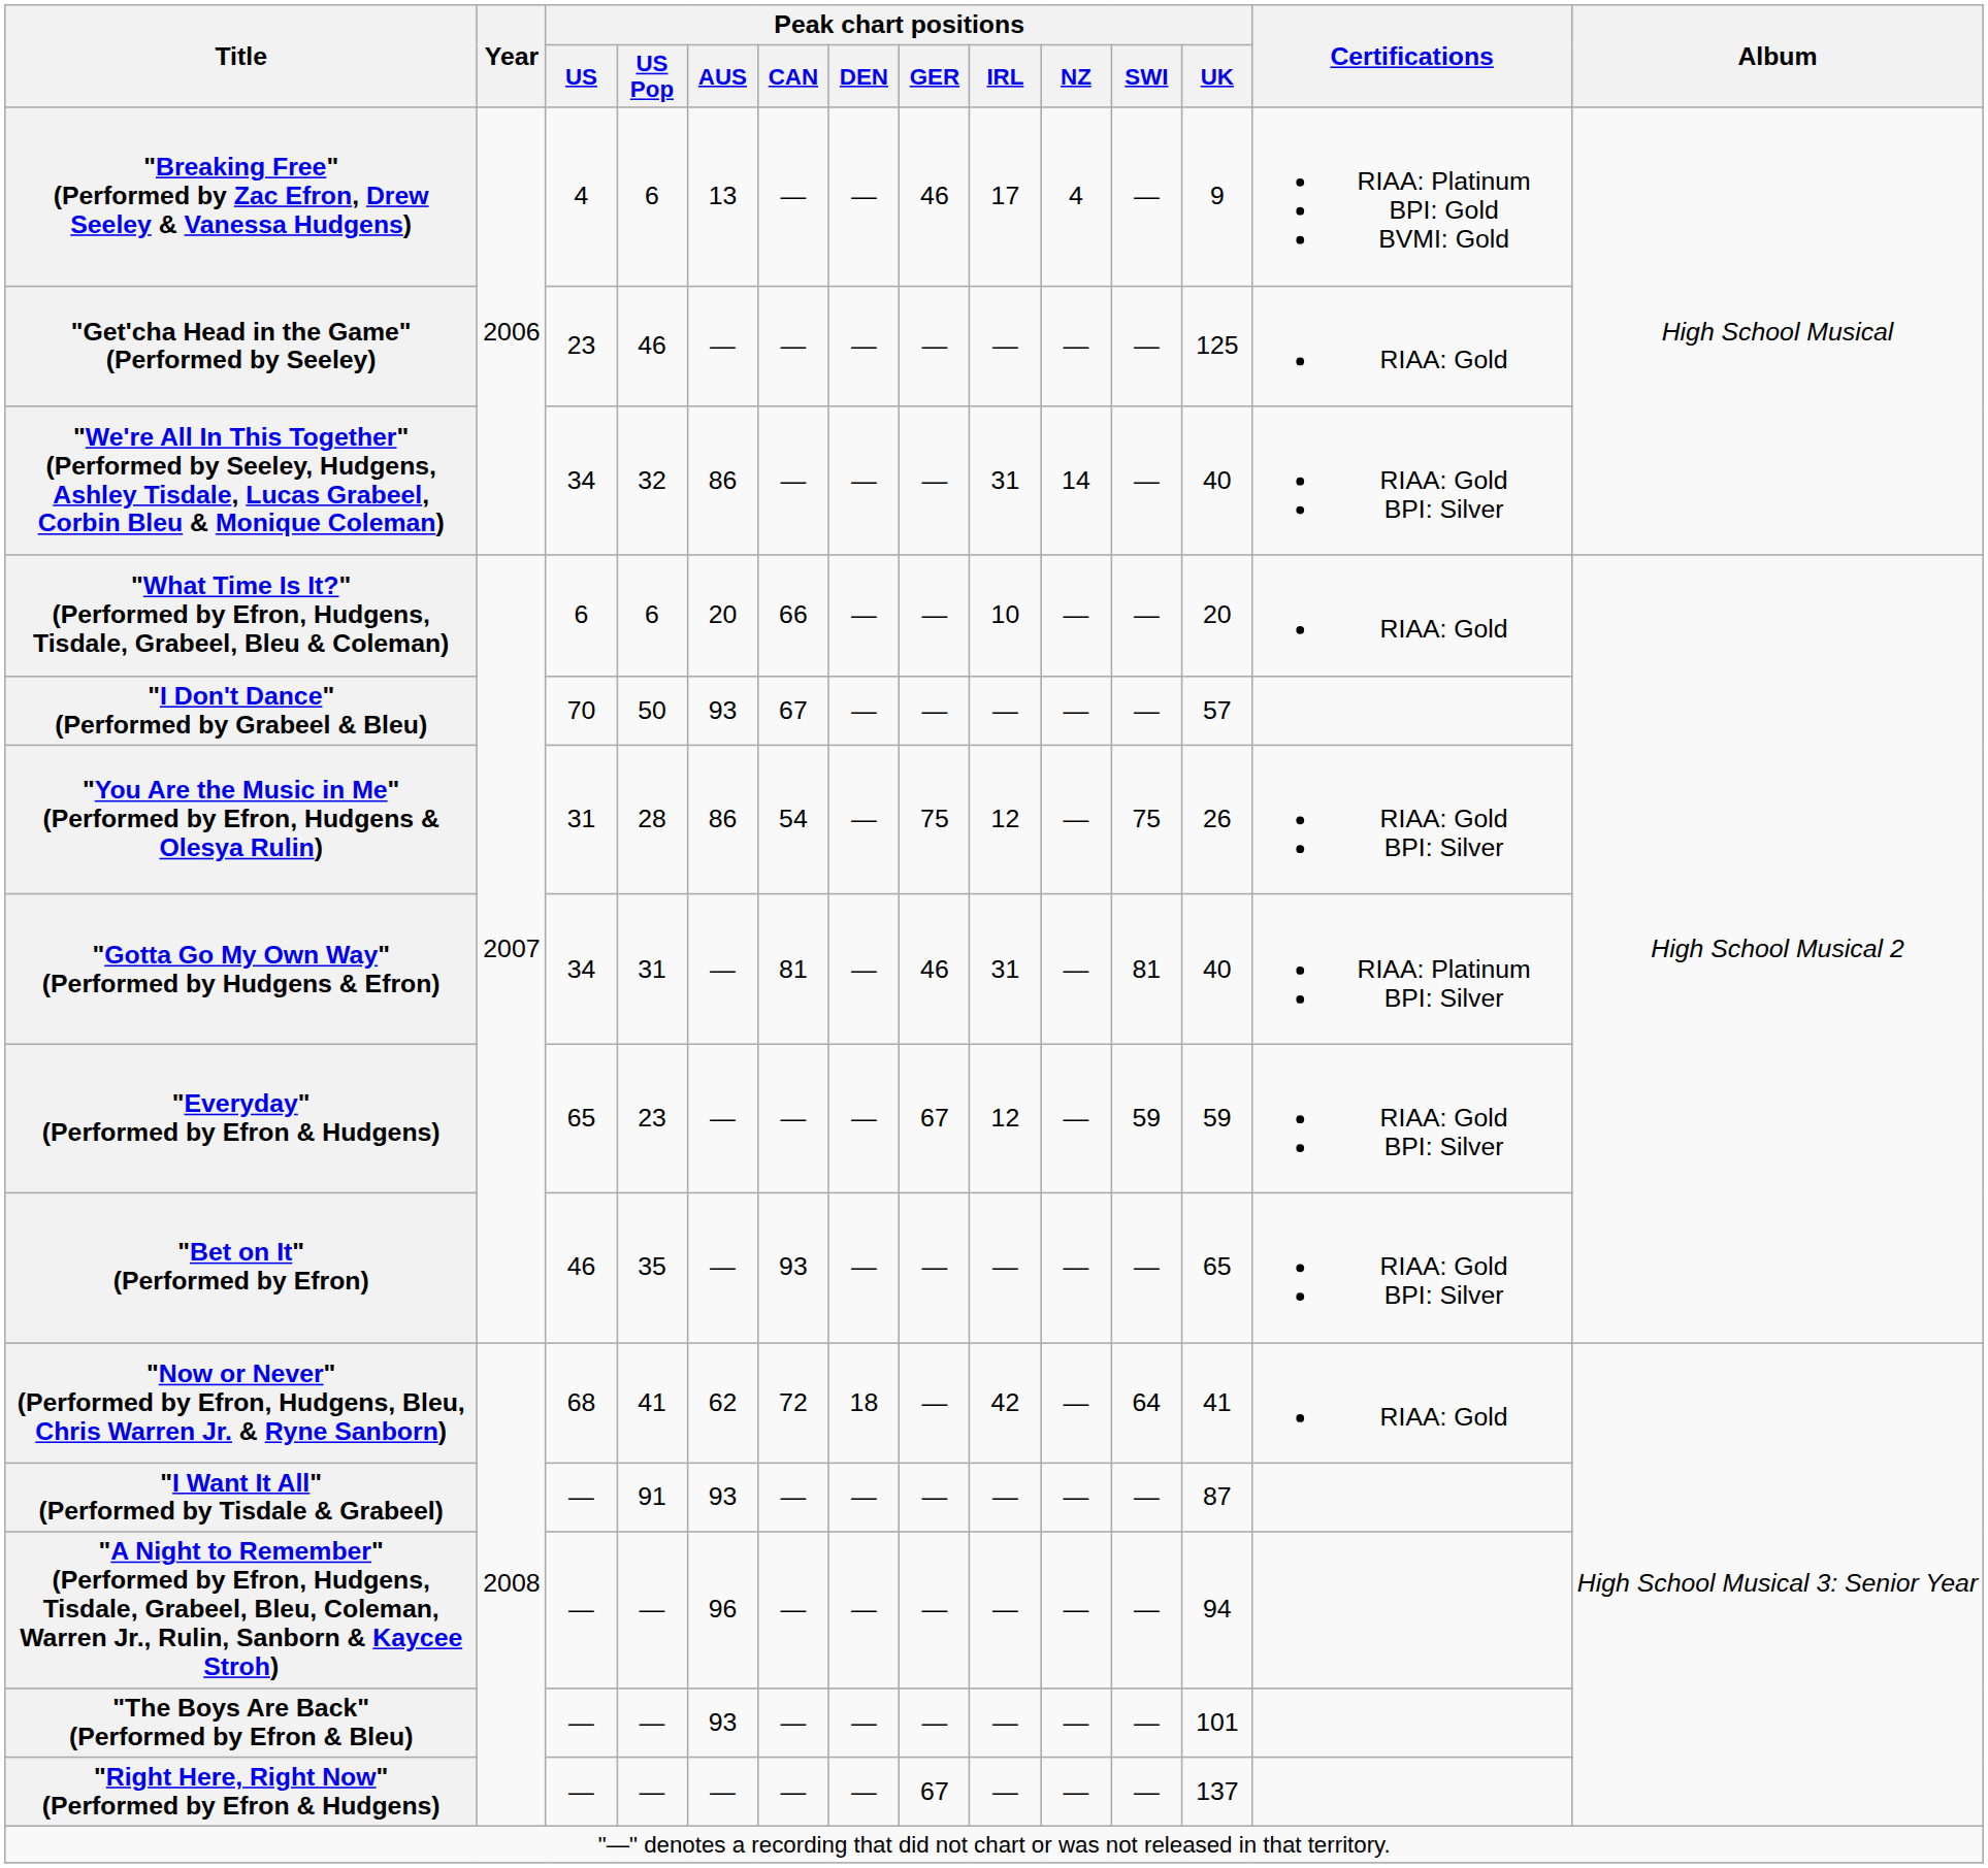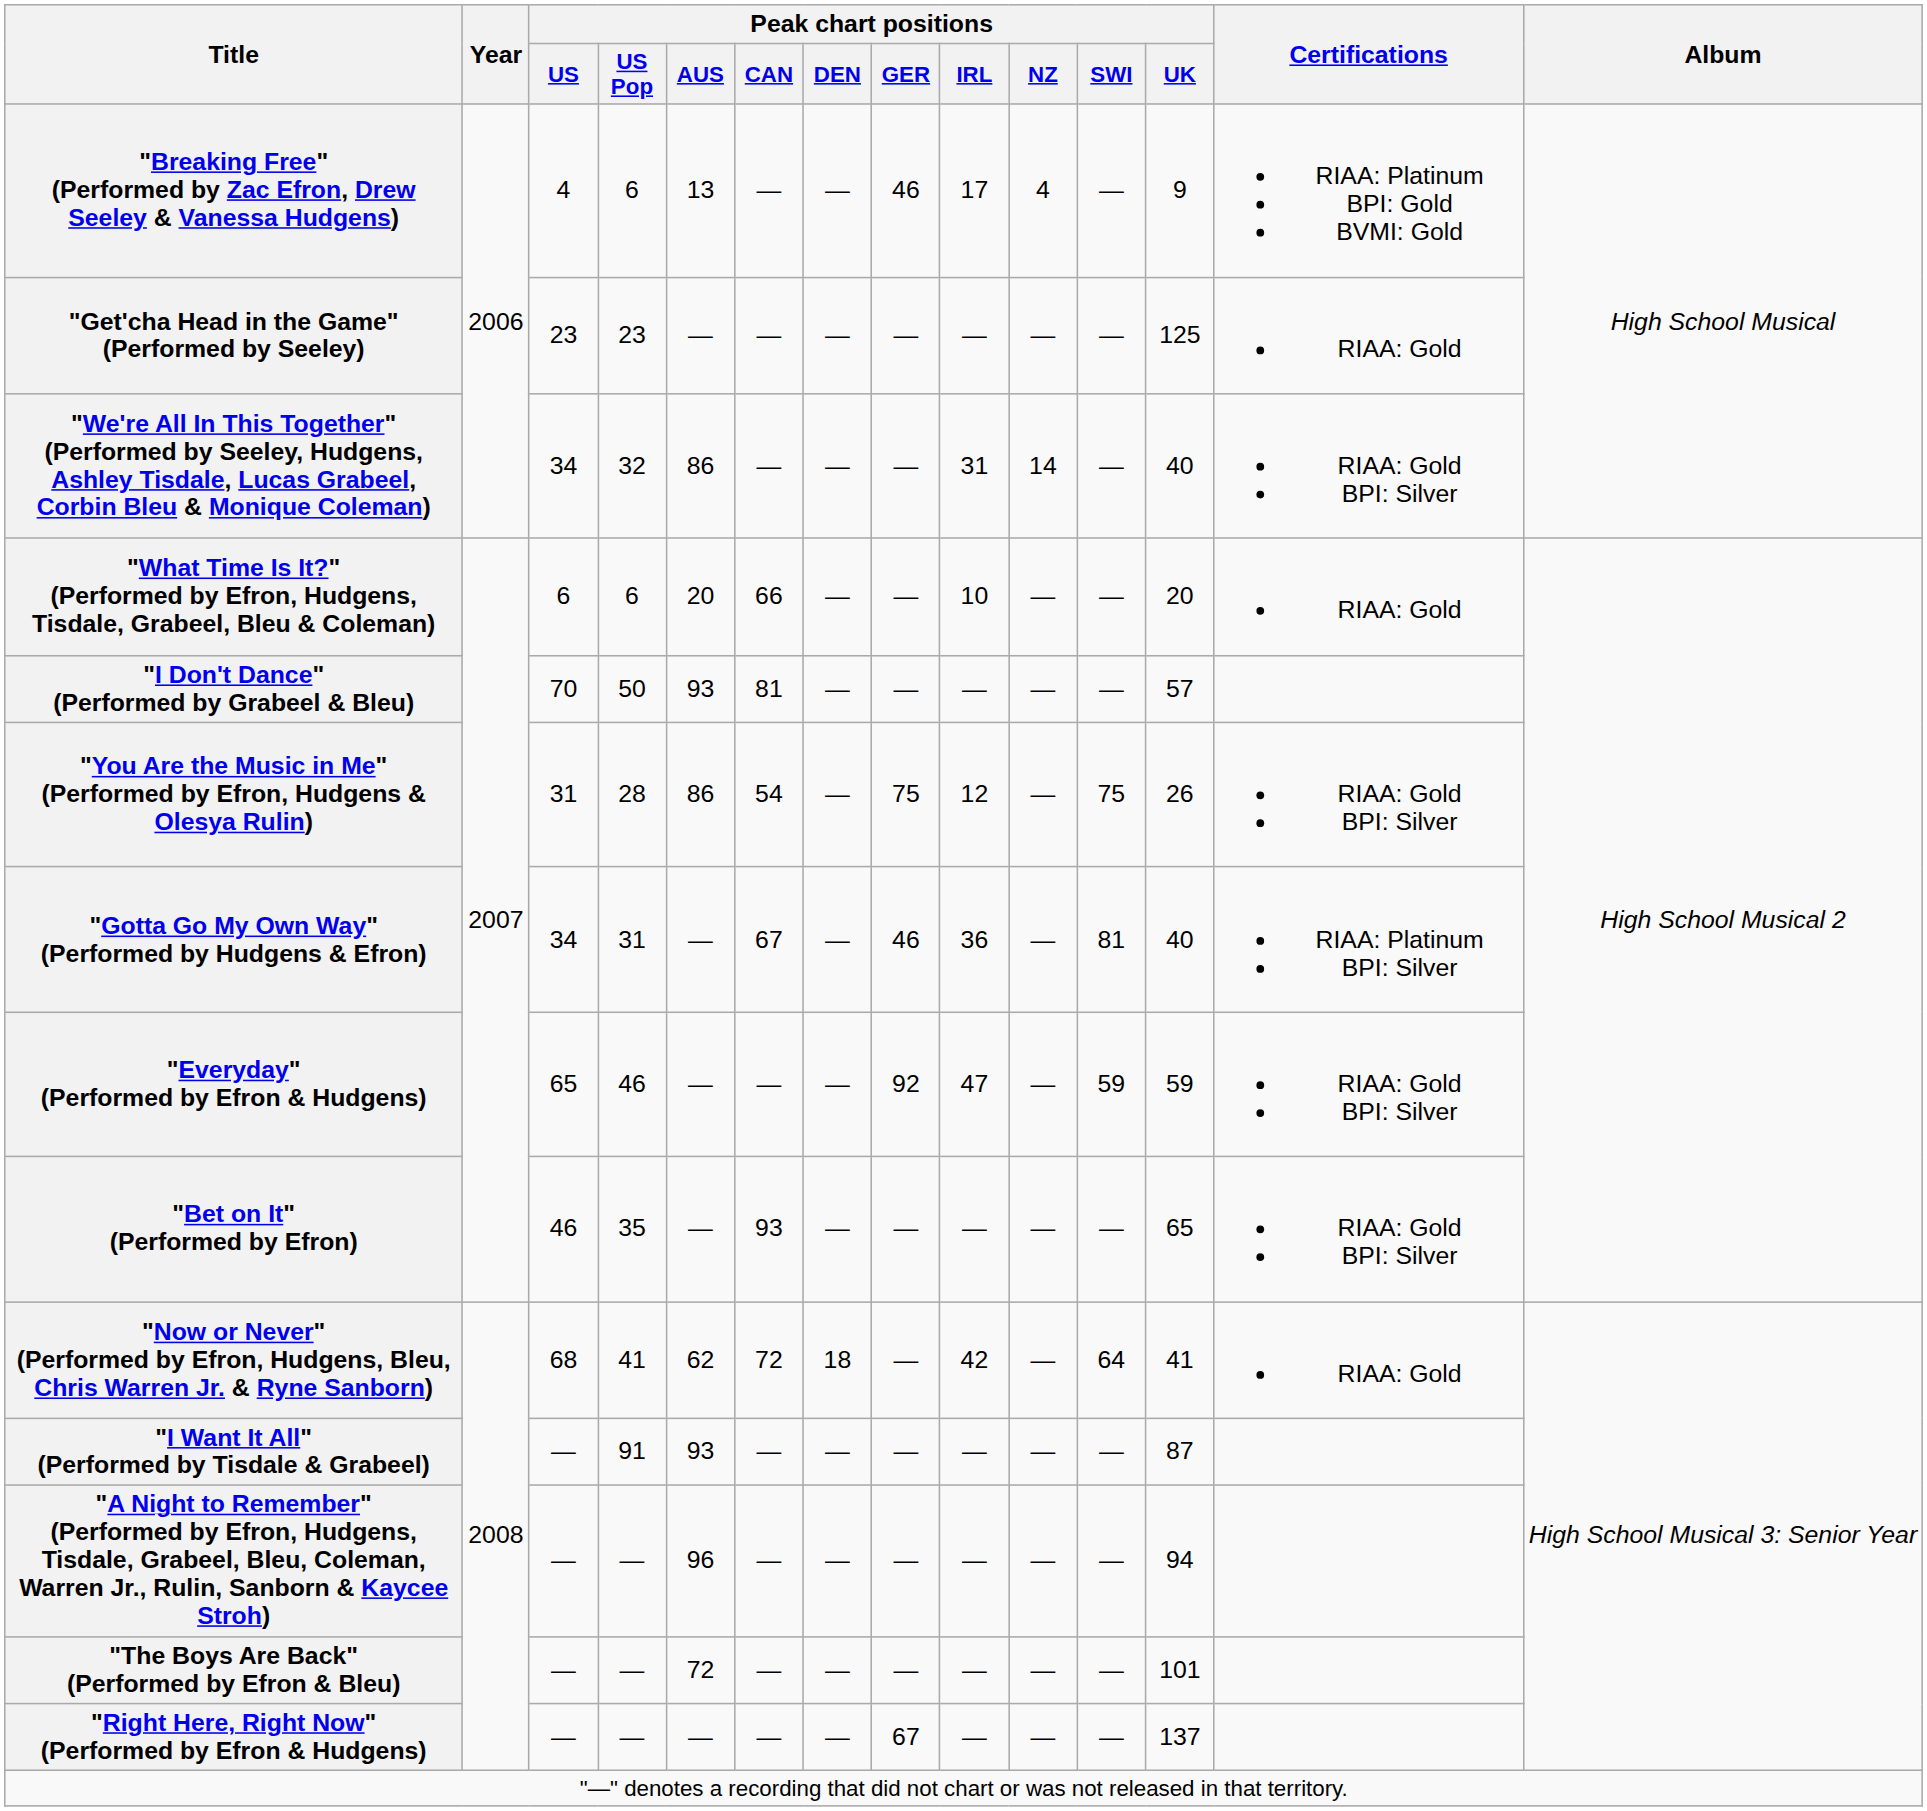 <table class="wikitable plainrowheaders" style="text-align:center;" border="1">
 <tr>
 <th scope="col" rowspan="2" style="width:18em;">Title</th>
 <th scope="col" rowspan="2">Year</th>
 <th scope="col" colspan="10">Peak chart positions</th>
 <th scope="col" rowspan="2" style="width:12em;"><a href='#'>Certifications</a></th>
 <th scope="col" rowspan="2">Album</th>
 </tr>
 <tr>
 <th scope="col" style="width:2.6em;font-size:90%;"><a href='#'>US</a><br></th>
 <th scope="col" style="width:2.6em;font-size:90%;"><a href='#'>US<br>Pop</a><br></th>
 <th scope="col" style="width:2.6em;font-size:90%;"><a href='#'>AUS</a><br></th>
 <th scope="col" style="width:2.6em;font-size:90%;"><a href='#'>CAN</a><br></th>
 <th scope="col" style="width:2.6em;font-size:90%;"><a href='#'>DEN</a><br></th>
 <th scope="col" style="width:2.6em;font-size:90%;"><a href='#'>GER</a><br></th>
 <th scope="col" style="width:2.6em;font-size:90%;"><a href='#'>IRL</a><br></th>
 <th scope="col" style="width:2.6em;font-size:90%;"><a href='#'>NZ</a><br></th>
 <th scope="col" style="width:2.6em;font-size:90%;"><a href='#'>SWI</a><br></th>
 <th scope="col" style="width:2.6em;font-size:90%;"><a href='#'>UK</a><br></th>
 </tr>
 <tr>
 <th scope="row">"<a href='#'>Breaking Free</a>"<br><span>(Performed by <a href='#'>Zac Efron</a>, <a href='#'>Drew Seeley</a> & <a href='#'>Vanessa Hudgens</a>)</span></th>
 <td rowspan="3">2006</td>
 <td>4</td>
 <td>6</td>
 <td>13</td>
 <td>—</td>
 <td>—</td>
 <td>46</td>
 <td>17</td>
 <td>4</td>
 <td>—</td>
 <td>9</td>
 <td><br><ul><li>RIAA: Platinum</li><li>BPI: Gold</li><li>BVMI: Gold</li></ul></td>
 <td rowspan="3"><em>High School Musical</em></td>
 </tr>
 <tr>
 <th scope="row">"Get'cha Head in the Game"<br><span>(Performed by Seeley)</span></th>
 <td>23</td>
-<td>46</td>
+<td>23</td>
 <td>—</td>
 <td>—</td>
 <td>—</td>
 <td>—</td>
 <td>—</td>
 <td>—</td>
 <td>—</td>
 <td>125</td>
 <td><br><ul><li>RIAA: Gold</li></ul></td>
 </tr>
 <tr>
 <th scope="row">"<a href='#'>We're All In This Together</a>"<br><span>(Performed by Seeley, Hudgens, <a href='#'>Ashley Tisdale</a>, <a href='#'>Lucas Grabeel</a>, <a href='#'>Corbin Bleu</a> & <a href='#'>Monique Coleman</a>)</span></th>
 <td>34</td>
 <td>32</td>
 <td>86</td>
 <td>—</td>
 <td>—</td>
 <td>—</td>
 <td>31</td>
 <td>14</td>
 <td>—</td>
 <td>40</td>
 <td><br><ul><li>RIAA: Gold</li><li>BPI: Silver</li></ul></td>
 </tr>
 <tr>
 <th scope="row">"<a href='#'>What Time Is It?</a>"<br><span>(Performed by Efron, Hudgens, Tisdale, Grabeel, Bleu & Coleman)</span></th>
 <td rowspan="6">2007</td>
 <td>6</td>
 <td>6</td>
 <td>20</td>
 <td>66</td>
 <td>—</td>
 <td>—</td>
 <td>10</td>
 <td>—</td>
 <td>—</td>
 <td>20</td>
 <td><br><ul><li>RIAA: Gold</li></ul></td>
 <td rowspan="6"><em>High School Musical 2</em></td>
 </tr>
 <tr>
 <th scope="row">"<a href='#'>I Don't Dance</a>"<br><span>(Performed by Grabeel & Bleu)</span></th>
 <td>70</td>
 <td>50</td>
 <td>93</td>
-<td>67</td>
+<td>81</td>
 <td>—</td>
 <td>—</td>
 <td>—</td>
 <td>—</td>
 <td>—</td>
 <td>57</td>
 <td></td>
 </tr>
 <tr>
 <th scope="row">"<a href='#'>You Are the Music in Me</a>"<br><span>(Performed by Efron, Hudgens & <a href='#'>Olesya Rulin</a>)</span></th>
 <td>31</td>
 <td>28</td>
 <td>86</td>
 <td>54</td>
 <td>—</td>
 <td>75</td>
 <td>12</td>
 <td>—</td>
 <td>75</td>
 <td>26</td>
 <td><br><ul><li>RIAA: Gold</li><li>BPI: Silver</li></ul></td>
 </tr>
 <tr>
 <th scope="row">"<a href='#'>Gotta Go My Own Way</a>"<br><span>(Performed by Hudgens & Efron)</span></th>
 <td>34</td>
 <td>31</td>
 <td>—</td>
-<td>81</td>
+<td>67</td>
 <td>—</td>
 <td>46</td>
-<td>31</td>
+<td>36</td>
 <td>—</td>
 <td>81</td>
 <td>40</td>
 <td><br><ul><li>RIAA: Platinum</li><li>BPI: Silver</li></ul></td>
 </tr>
 <tr>
 <th scope="row">"<a href='#'>Everyday</a>"<br><span>(Performed by Efron & Hudgens)</span></th>
 <td>65</td>
-<td>23</td>
+<td>46</td>
 <td>—</td>
 <td>—</td>
 <td>—</td>
-<td>67</td>
-<td>12</td>
+<td>92</td>
+<td>47</td>
 <td>—</td>
 <td>59</td>
 <td>59</td>
 <td><br><ul><li>RIAA: Gold</li><li>BPI: Silver</li></ul></td>
 </tr>
 <tr>
 <th scope="row">"<a href='#'>Bet on It</a>"<br><span>(Performed by Efron)</span></th>
 <td>46</td>
 <td>35</td>
 <td>—</td>
 <td>93</td>
 <td>—</td>
 <td>—</td>
 <td>—</td>
 <td>—</td>
 <td>—</td>
 <td>65</td>
 <td><br><ul><li>RIAA: Gold</li><li>BPI: Silver</li></ul></td>
 </tr>
 <tr>
 <th scope="row">"<a href='#'>Now or Never</a>"<br><span>(Performed by Efron, Hudgens, Bleu, <a href='#'>Chris Warren Jr.</a> & <a href='#'>Ryne Sanborn</a>)</span></th>
 <td rowspan="5">2008</td>
 <td>68</td>
 <td>41</td>
 <td>62</td>
 <td>72</td>
 <td>18</td>
 <td>—</td>
 <td>42</td>
 <td>—</td>
 <td>64</td>
 <td>41</td>
 <td><br><ul><li>RIAA: Gold</li></ul></td>
 <td rowspan="5"><em>High School Musical 3: Senior Year</em></td>
 </tr>
 <tr>
 <th scope="row">"<a href='#'>I Want It All</a>"<br><span>(Performed by Tisdale & Grabeel)</span></th>
 <td>—</td>
 <td>91</td>
 <td>93</td>
 <td>—</td>
 <td>—</td>
 <td>—</td>
 <td>—</td>
 <td>—</td>
 <td>—</td>
 <td>87</td>
 <td></td>
 </tr>
 <tr>
 <th scope="row">"<a href='#'>A Night to Remember</a>"<br><span>(Performed by Efron, Hudgens, Tisdale, Grabeel, Bleu, Coleman, Warren Jr., Rulin, Sanborn & <a href='#'>Kaycee Stroh</a>)</span></th>
 <td>—</td>
 <td>—</td>
 <td>96</td>
 <td>—</td>
 <td>—</td>
 <td>—</td>
 <td>—</td>
 <td>—</td>
 <td>—</td>
 <td>94</td>
 <td></td>
 </tr>
 <tr>
 <th scope="row">"The Boys Are Back"<br><span>(Performed by Efron & Bleu)</span></th>
 <td>—</td>
 <td>—</td>
-<td>93</td>
+<td>72</td>
 <td>—</td>
 <td>—</td>
 <td>—</td>
 <td>—</td>
 <td>—</td>
 <td>—</td>
 <td>101</td>
 <td></td>
 </tr>
 <tr>
 <th scope="row">"<a href='#'>Right Here, Right Now</a>"<br><span>(Performed by Efron & Hudgens)</span></th>
 <td>—</td>
 <td>—</td>
 <td>—</td>
 <td>—</td>
 <td>—</td>
 <td>67</td>
 <td>—</td>
 <td>—</td>
 <td>—</td>
 <td>137</td>
 <td></td>
 </tr>
 <tr>
 <td colspan="14" style="font-size:90%">"—" denotes a recording that did not chart or was not released in that territory.</td>
 </tr>
 </table>
